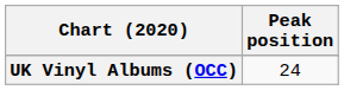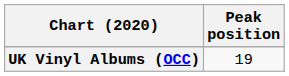 <table class="wikitable sortable plainrowheaders" style="text-align:center">
 <tr>
 <th scope="col">Chart (2020)</th>
 <th scope="col">Peak<br>position</th>
 </tr>
 <tr>
 </tr>
 <tr>
 </tr>
 <tr>
 <th scope="row">UK Vinyl Albums (<a href='#'>OCC</a>)</th>
-<td>24</td>
+<td>19</td>
 </tr>
 </table>
